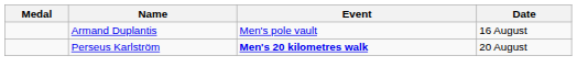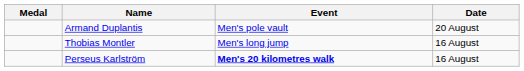 <table class="wikitable" style="font-size:90%" width=60%>
 <tr>
 <th>Medal</th>
 <th>Name</th>
 <th>Event</th>
 <th>Date</th>
 </tr>
 <tr>
 <td></td>
 <td><a href='#'>Armand Duplantis</a></td>
 <td><a href='#'>Men's pole vault</a></td>
+<td>20 August</td>
+</tr>
+<tr>
+<td></td>
+<td><a href='#'>Thobias Montler</a></td>
+<td><a href='#'>Men's long jump</a></td>
 <td>16 August</td>
 </tr>
 <tr>
 <td></td>
 <td><a href='#'>Perseus Karlström</a></td>
 <td><strong><a href='#'>Men's 20 kilometres walk</a></strong></td>
-<td>20 August</td>
+<td>16 August</td>
 </tr>
 </table>
